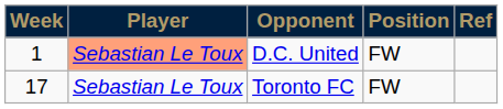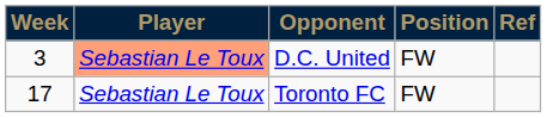 <table class=wikitable>
 <tr>
 <th style="background:#002040; color:#B19B69; text-align:center;">Week</th>
 <th style="background:#002040; color:#B19B69; text-align:center;">Player</th>
 <th style="background:#002040; color:#B19B69; text-align:center;">Opponent</th>
 <th style="background:#002040; color:#B19B69; text-align:center;">Position</th>
 <th style="background:#002040; color:#B19B69; text-align:center;">Ref</th>
 </tr>
 <tr>
-<td align=center rowspan="1">1</td>
+<td align=center rowspan="1">3</td>
 <td style="background: lightsalmon;"> <em><a href='#'>Sebastian Le Toux</a></em></td>
 <td><a href='#'>D.C. United</a></td>
 <td>FW</td>
 <td></td>
 </tr>
 <tr>
 <td align=center rowspan="1">17</td>
 <td> <em><a href='#'>Sebastian Le Toux</a></em></td>
 <td><a href='#'>Toronto FC</a></td>
 <td>FW</td>
 <td></td>
 </tr>
 </table>
